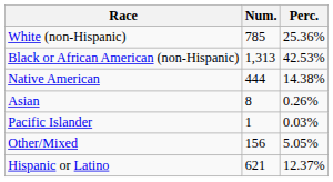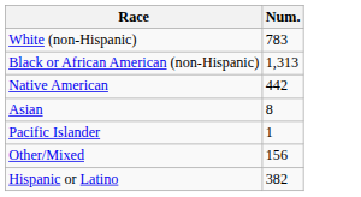 <table class="wikitable">
 <tr>
 <th>Race</th>
 <th>Num.</th>
-<th>Perc.</th>
 </tr>
 <tr>
 <td><a href='#'>White</a> (non-Hispanic)</td>
-<td>785</td>
-<td>25.36%</td>
+<td>783</td>
 </tr>
 <tr>
 <td><a href='#'>Black or African American</a> (non-Hispanic)</td>
 <td>1,313</td>
-<td>42.53%</td>
 </tr>
 <tr>
 <td><a href='#'>Native American</a></td>
-<td>444</td>
-<td>14.38%</td>
+<td>442</td>
 </tr>
 <tr>
 <td><a href='#'>Asian</a></td>
 <td>8</td>
-<td>0.26%</td>
 </tr>
 <tr>
 <td><a href='#'>Pacific Islander</a></td>
 <td>1</td>
-<td>0.03%</td>
 </tr>
 <tr>
 <td><a href='#'>Other/Mixed</a></td>
 <td>156</td>
-<td>5.05%</td>
 </tr>
 <tr>
 <td><a href='#'>Hispanic</a> or <a href='#'>Latino</a></td>
-<td>621</td>
-<td>12.37%</td>
+<td>382</td>
 </tr>
 </table>
